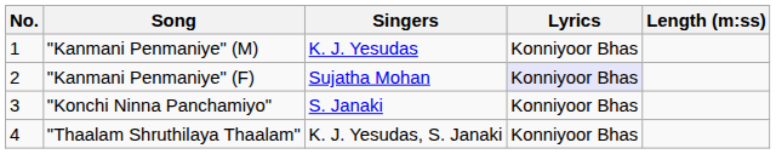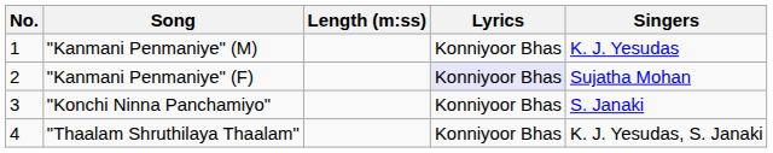 <table class="wikitable" style="font-size:95%;">
 <tr>
 <th>No.</th>
 <th>Song</th>
+<th>Length (m:ss)</th>
+<th>Lyrics</th>
 <th>Singers</th>
-<th>Lyrics</th>
-<th>Length (m:ss)</th>
 </tr>
 <tr>
 <td>1</td>
 <td>"Kanmani Penmaniye" (M)</td>
+<td></td>
+<td>Konniyoor Bhas</td>
 <td><a href='#'>K. J. Yesudas</a></td>
-<td>Konniyoor Bhas</td>
-<td></td>
 </tr>
 <tr>
 <td>2</td>
 <td>"Kanmani Penmaniye" (F)</td>
+<td></td>
+<td style="background: lavender;">Konniyoor Bhas</td>
 <td><a href='#'>Sujatha Mohan</a></td>
-<td style="background: lavender;">Konniyoor Bhas</td>
-<td></td>
 </tr>
 <tr>
 <td>3</td>
 <td>"Konchi Ninna Panchamiyo"</td>
+<td></td>
+<td>Konniyoor Bhas</td>
 <td><a href='#'>S. Janaki</a></td>
-<td>Konniyoor Bhas</td>
-<td></td>
 </tr>
 <tr>
 <td>4</td>
 <td>"Thaalam Shruthilaya Thaalam"</td>
+<td></td>
+<td>Konniyoor Bhas</td>
 <td>K. J. Yesudas, S. Janaki</td>
-<td>Konniyoor Bhas</td>
-<td></td>
 </tr>
 </table>
